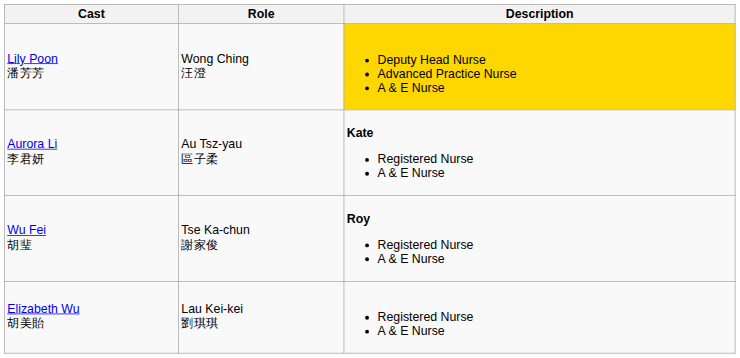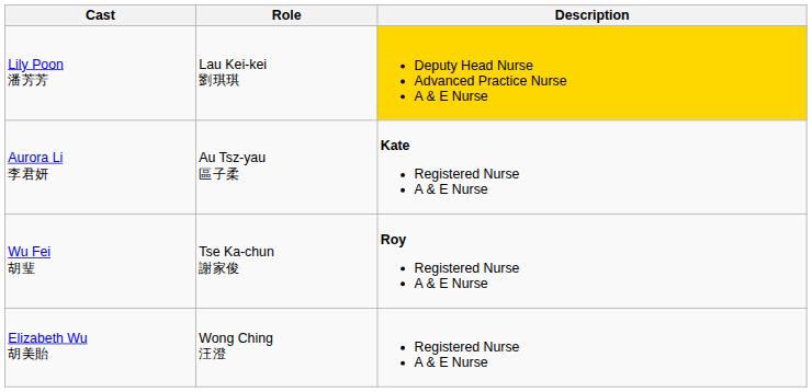 <table class="wikitable" width="60%">
 <tr>
 <th>Cast</th>
 <th>Role</th>
 <th>Description</th>
 </tr>
 <tr>
 <td><a href='#'>Lily Poon</a> <br> 潘芳芳</td>
-<td>Wong Ching <br> 汪澄</td>
+<td>Lau Kei-kei <br> 劉琪琪</td>
 <td style="background: gold;"><br><ul><li>Deputy Head Nurse</li><li>Advanced Practice Nurse</li><li>A & E Nurse</li></ul></td>
 </tr>
 <tr>
 <td><a href='#'>Aurora Li</a> <br> 李君妍</td>
 <td>Au Tsz-yau <br> 區子柔</td>
 <td><br><strong>Kate</strong><ul><li>Registered Nurse</li><li>A & E Nurse</li></ul></td>
 </tr>
 <tr>
 <td><a href='#'>Wu Fei</a> <br> 胡㻗</td>
 <td>Tse Ka-chun <br> 謝家俊</td>
 <td><br><strong>Roy</strong><ul><li>Registered Nurse</li><li>A & E Nurse</li></ul></td>
 </tr>
 <tr>
 <td><a href='#'>Elizabeth Wu</a> <br> 胡美貽</td>
-<td>Lau Kei-kei <br> 劉琪琪</td>
+<td>Wong Ching <br> 汪澄</td>
 <td><br><ul><li>Registered Nurse</li><li>A & E Nurse</li></ul></td>
 </tr>
 </table>
